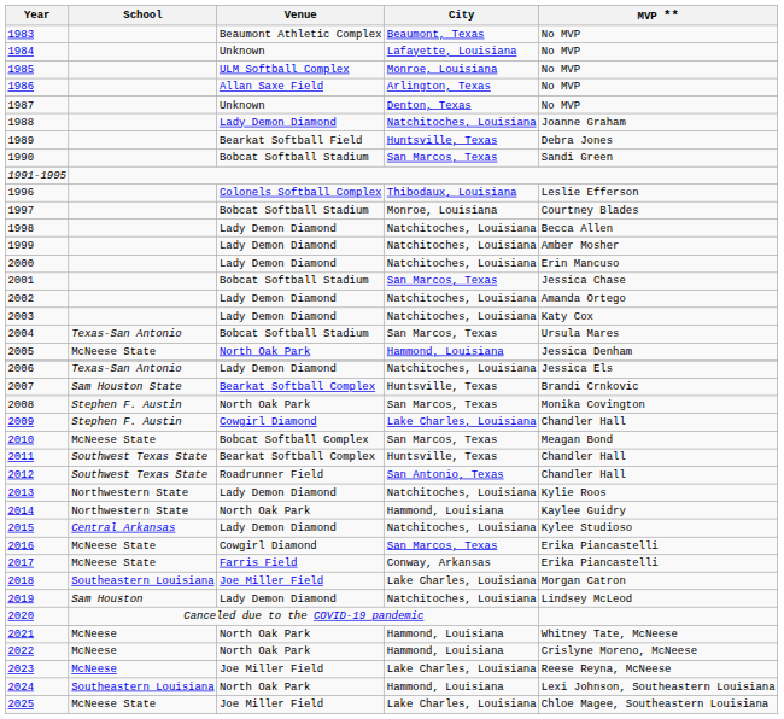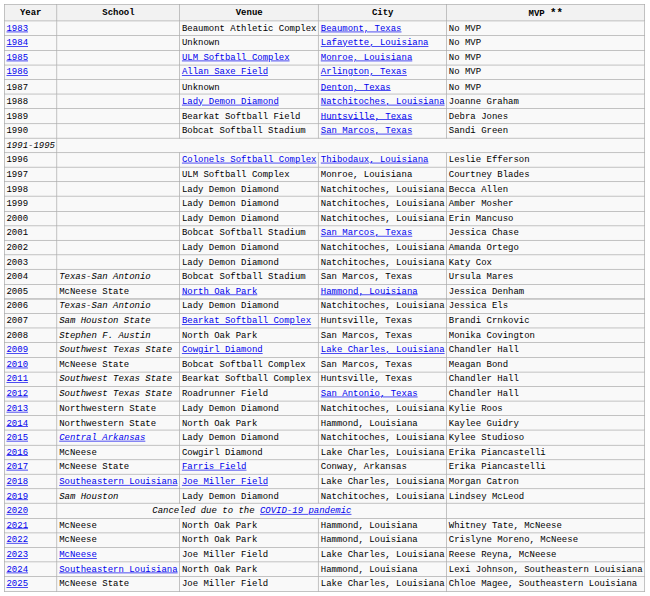 <table class="wikitable">
 <tr>
 <th>Year</th>
 <th>School</th>
 <th>Venue</th>
 <th>City</th>
 <th>MVP <big><strong>**</strong></big></th>
 </tr>
 <tr>
 <td><a href='#'>1983</a></td>
 <td></td>
 <td>Beaumont Athletic Complex</td>
 <td><a href='#'>Beaumont, Texas</a></td>
 <td>No MVP</td>
 </tr>
 <tr>
 <td><a href='#'>1984</a></td>
 <td><em></em></td>
 <td>Unknown</td>
 <td><a href='#'>Lafayette, Louisiana</a></td>
 <td>No MVP</td>
 </tr>
 <tr>
 <td><a href='#'>1985</a></td>
 <td><em></em></td>
 <td><a href='#'>ULM Softball Complex</a></td>
 <td><a href='#'>Monroe, Louisiana</a></td>
 <td>No MVP</td>
 </tr>
 <tr>
 <td><a href='#'>1986</a></td>
 <td><em></em></td>
 <td><a href='#'>Allan Saxe Field</a></td>
 <td><a href='#'>Arlington, Texas</a></td>
 <td>No MVP</td>
 </tr>
 <tr>
 <td>1987</td>
 <td><em></em></td>
 <td>Unknown</td>
 <td><a href='#'>Denton, Texas</a></td>
 <td>No MVP</td>
 </tr>
 <tr>
 <td>1988</td>
 <td><em></em></td>
 <td><a href='#'>Lady Demon Diamond</a></td>
 <td><a href='#'>Natchitoches, Louisiana</a></td>
 <td>Joanne Graham</td>
 </tr>
 <tr>
 <td>1989</td>
 <td><em></em></td>
 <td>Bearkat Softball Field</td>
 <td><a href='#'>Huntsville, Texas</a></td>
 <td>Debra Jones</td>
 </tr>
 <tr>
 <td>1990</td>
 <td><em></em></td>
 <td>Bobcat Softball Stadium</td>
 <td><a href='#'>San Marcos, Texas</a></td>
 <td>Sandi Green</td>
 </tr>
 <tr>
 <td><em>1991-1995</em></td>
 <td colspan=4></td>
 </tr>
 <tr>
 <td>1996</td>
 <td></td>
 <td><a href='#'>Colonels Softball Complex</a></td>
 <td><a href='#'>Thibodaux, Louisiana</a></td>
 <td>Leslie Efferson</td>
 </tr>
 <tr>
 <td>1997</td>
 <td></td>
-<td>Bobcat Softball Stadium</td>
+<td>ULM Softball Complex</td>
 <td>Monroe, Louisiana</td>
 <td>Courtney Blades</td>
 </tr>
 <tr>
 <td>1998</td>
 <td></td>
 <td>Lady Demon Diamond</td>
 <td>Natchitoches, Louisiana</td>
 <td>Becca Allen</td>
 </tr>
 <tr>
 <td>1999</td>
 <td><em></em></td>
 <td>Lady Demon Diamond</td>
 <td>Natchitoches, Louisiana</td>
 <td>Amber Mosher</td>
 </tr>
 <tr>
 <td>2000</td>
 <td></td>
 <td>Lady Demon Diamond</td>
 <td>Natchitoches, Louisiana</td>
 <td>Erin Mancuso</td>
 </tr>
 <tr>
 <td>2001</td>
 <td><em></em></td>
 <td>Bobcat Softball Stadium</td>
 <td><a href='#'>San Marcos, Texas</a></td>
 <td>Jessica Chase</td>
 </tr>
 <tr>
 <td>2002</td>
 <td></td>
 <td>Lady Demon Diamond</td>
 <td>Natchitoches, Louisiana</td>
 <td>Amanda Ortego</td>
 </tr>
 <tr>
 <td>2003</td>
 <td><em></em></td>
 <td>Lady Demon Diamond</td>
 <td>Natchitoches, Louisiana</td>
 <td>Katy Cox</td>
 </tr>
 <tr>
 <td>2004</td>
 <td><em>Texas-San Antonio</em></td>
 <td>Bobcat Softball Stadium</td>
 <td>San Marcos, Texas</td>
 <td>Ursula Mares</td>
 </tr>
 <tr>
 <td>2005</td>
 <td>McNeese State</td>
 <td><a href='#'>North Oak Park</a></td>
 <td><a href='#'>Hammond, Louisiana</a></td>
 <td>Jessica Denham</td>
 </tr>
 <tr>
 </tr>
 <tr>
 <td>2006</td>
 <td><em>Texas-San Antonio</em></td>
 <td>Lady Demon Diamond</td>
 <td>Natchitoches, Louisiana</td>
 <td>Jessica Els</td>
 </tr>
 <tr>
 <td>2007</td>
 <td><em>Sam Houston State</em></td>
 <td><a href='#'>Bearkat Softball Complex</a></td>
 <td>Huntsville, Texas</td>
 <td>Brandi Crnkovic</td>
 </tr>
 <tr>
 <td>2008</td>
 <td><em>Stephen F. Austin</em></td>
 <td>North Oak Park</td>
 <td>San Marcos, Texas</td>
 <td>Monika Covington</td>
 </tr>
 <tr>
 <td><a href='#'>2009</a></td>
-<td><em>Stephen F. Austin</em></td>
+<td><em>Southwest Texas State</em></td>
 <td><a href='#'>Cowgirl Diamond</a></td>
 <td><a href='#'>Lake Charles, Louisiana</a></td>
 <td>Chandler Hall</td>
 </tr>
 <tr>
 <td><a href='#'>2010</a></td>
 <td>McNeese State</td>
 <td>Bobcat Softball Complex</td>
 <td>San Marcos, Texas</td>
 <td>Meagan Bond</td>
 </tr>
 <tr>
 <td><a href='#'>2011</a></td>
 <td><em>Southwest Texas State</em></td>
 <td>Bearkat Softball Complex</td>
 <td>Huntsville, Texas</td>
 <td>Chandler Hall</td>
 </tr>
 <tr>
 <td><a href='#'>2012</a></td>
 <td><em>Southwest Texas State</em></td>
 <td>Roadrunner Field</td>
 <td><a href='#'>San Antonio, Texas</a></td>
 <td>Chandler Hall</td>
 </tr>
 <tr>
 <td><a href='#'>2013</a></td>
 <td>Northwestern State</td>
 <td>Lady Demon Diamond</td>
 <td>Natchitoches, Louisiana</td>
 <td>Kylie Roos</td>
 </tr>
 <tr>
 <td><a href='#'>2014</a></td>
 <td>Northwestern State</td>
 <td>North Oak Park</td>
 <td>Hammond, Louisiana</td>
 <td>Kaylee Guidry</td>
 </tr>
 <tr>
 <td><a href='#'>2015</a></td>
 <td><em><a href='#'>Central Arkansas</a></em></td>
 <td>Lady Demon Diamond</td>
 <td>Natchitoches, Louisiana</td>
 <td>Kylee Studioso</td>
 </tr>
 <tr>
 <td><a href='#'>2016</a></td>
-<td>McNeese State</td>
+<td>McNeese</td>
 <td>Cowgirl Diamond</td>
-<td><a href='#'>San Marcos, Texas</a></td>
+<td>Lake Charles, Louisiana</td>
 <td>Erika Piancastelli</td>
 </tr>
 <tr>
 <td><a href='#'>2017</a></td>
 <td>McNeese State</td>
 <td><a href='#'>Farris Field</a></td>
 <td>Conway, Arkansas</td>
 <td>Erika Piancastelli</td>
 </tr>
 <tr>
 <td><a href='#'>2018</a></td>
 <td><a href='#'>Southeastern Louisiana</a></td>
 <td><a href='#'>Joe Miller Field</a></td>
 <td>Lake Charles, Louisiana</td>
 <td>Morgan Catron</td>
 </tr>
 <tr>
 <td><a href='#'>2019</a></td>
 <td><em>Sam Houston</em></td>
 <td>Lady Demon Diamond</td>
 <td>Natchitoches, Louisiana</td>
 <td>Lindsey McLeod</td>
 </tr>
 <tr>
 <td><a href='#'>2020</a></td>
 <td colspan=3 align=center><em>Canceled due to the <a href='#'>COVID-19 pandemic</a></em></td>
 </tr>
 <tr>
 <td><a href='#'>2021</a></td>
 <td>McNeese</td>
 <td>North Oak Park</td>
 <td>Hammond, Louisiana</td>
 <td>Whitney Tate, McNeese</td>
 </tr>
 <tr>
 <td><a href='#'>2022</a></td>
 <td>McNeese</td>
 <td>North Oak Park</td>
 <td>Hammond, Louisiana</td>
 <td>Crislyne Moreno, McNeese</td>
 </tr>
 <tr>
 <td><a href='#'>2023</a></td>
 <td><a href='#'>McNeese</a></td>
 <td>Joe Miller Field</td>
 <td>Lake Charles, Louisiana</td>
 <td>Reese Reyna, McNeese</td>
 </tr>
 <tr>
 <td><a href='#'>2024</a></td>
 <td><a href='#'>Southeastern Louisiana</a></td>
 <td>North Oak Park</td>
 <td>Hammond, Louisiana</td>
 <td>Lexi Johnson, Southeastern Louisiana</td>
 </tr>
 <tr>
 <td><a href='#'>2025</a></td>
 <td>McNeese State</td>
 <td>Joe Miller Field</td>
 <td>Lake Charles, Louisiana</td>
 <td>Chloe Magee, Southeastern Louisiana</td>
 </tr>
 </table>
